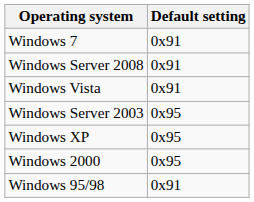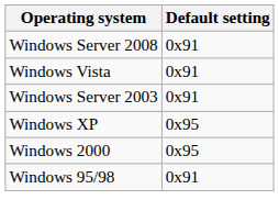 <table class="wikitable" style="margin:1.5em 1em 1.5em 2em;">
 <tr>
 <th>Operating system</th>
 <th>Default setting</th>
-</tr>
-<tr>
-<td>Windows 7</td>
-<td>0x91</td>
 </tr>
 <tr>
 <td>Windows Server 2008</td>
 <td>0x91</td>
 </tr>
 <tr>
 <td>Windows Vista</td>
 <td>0x91</td>
 </tr>
 <tr>
 <td>Windows Server 2003</td>
-<td>0x95</td>
+<td>0x91</td>
 </tr>
 <tr>
 <td>Windows XP</td>
 <td>0x95</td>
 </tr>
 <tr>
 <td>Windows 2000</td>
 <td>0x95</td>
 </tr>
 <tr>
 <td>Windows 95/98</td>
 <td>0x91</td>
 </tr>
 </table>
